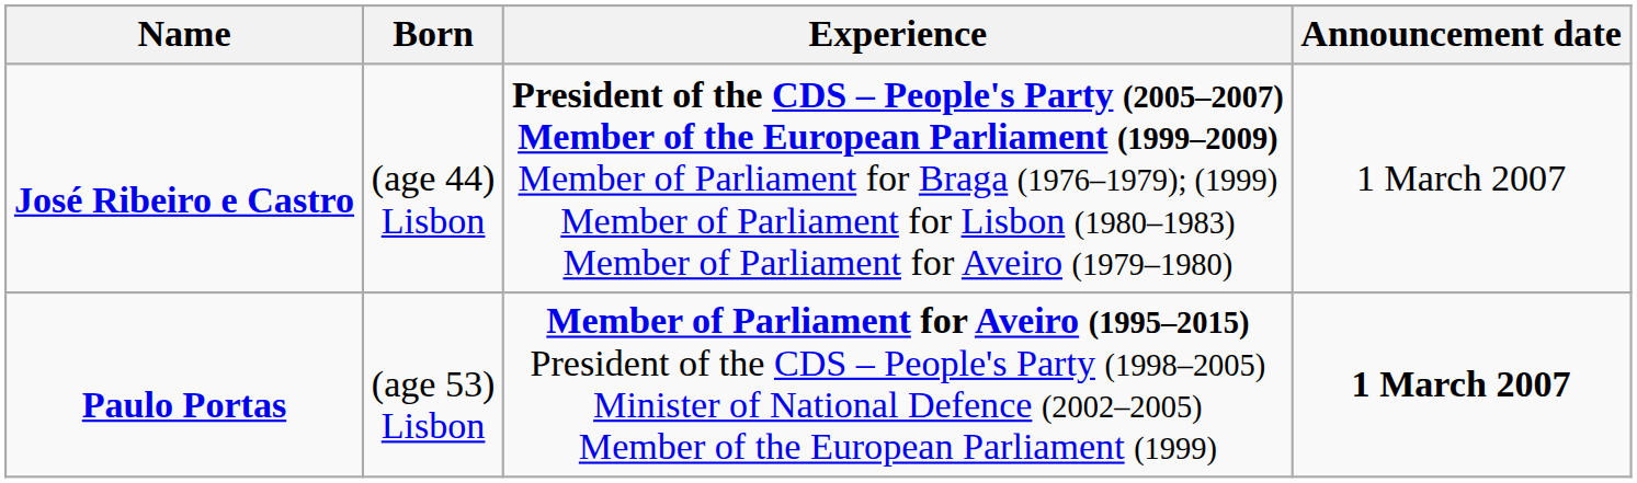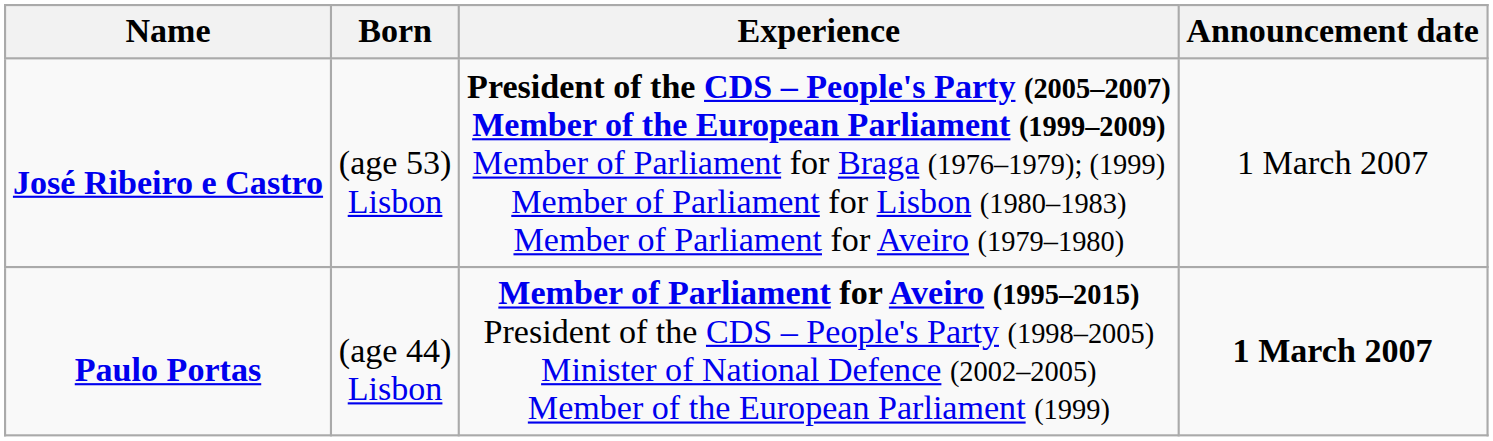 <table class="wikitable" style="text-align:center">
 <tr>
 <th>Name</th>
 <th>Born</th>
 <th>Experience</th>
 <th>Announcement date</th>
 </tr>
 <tr>
 <td><br><strong><a href='#'>José Ribeiro e Castro</a></strong></td>
-<td><br>(age 44)<br><a href='#'>Lisbon</a></td>
+<td><br>(age 53)<br><a href='#'>Lisbon</a></td>
 <td><strong>President of the <a href='#'>CDS – People's Party</a> <small>(2005–2007)</small></strong><br><strong><a href='#'>Member of the European Parliament</a> <small>(1999–2009)</small></strong><br><a href='#'>Member of Parliament</a> for <a href='#'>Braga</a> <small>(1976–1979); (1999)</small><br><a href='#'>Member of Parliament</a> for <a href='#'>Lisbon</a> <small>(1980–1983)</small><br><a href='#'>Member of Parliament</a> for <a href='#'>Aveiro</a> <small>(1979–1980)</small></td>
 <td>1 March 2007</td>
 </tr>
 <tr>
 <td><br><strong><a href='#'>Paulo Portas</a></strong></td>
-<td><br>(age 53)<br><a href='#'>Lisbon</a></td>
+<td><br>(age 44)<br><a href='#'>Lisbon</a></td>
 <td><strong><a href='#'>Member of Parliament</a> for <a href='#'>Aveiro</a> <small>(1995–2015)</small></strong><br>President of the <a href='#'>CDS – People's Party</a> <small>(1998–2005)</small><br><a href='#'>Minister of National Defence</a> <small>(2002–2005)</small><br><a href='#'>Member of the European Parliament</a> <small>(1999)</small></td>
 <td><strong>1 March 2007</strong></td>
 </tr>
 </table>
